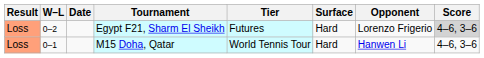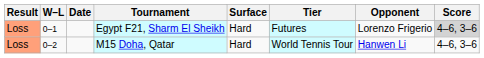 <table class="sortable wikitable">
 <tr>
 <th>Result</th>
 <th class="unsortable">W–L</th>
 <th>Date</th>
 <th>Tournament</th>
+<th>Surface</th>
 <th>Tier</th>
-<th>Surface</th>
 <th>Opponent</th>
 <th class="unsortable">Score</th>
 </tr>
 <tr>
 <td style="background:#ffa07a;">Loss</td>
-<td><small>0–2</small></td>
+<td><small>0–1</small></td>
 <td></td>
 <td style="background:#cffcff;">Egypt F21, <a href='#'>Sharm El Sheikh</a></td>
+<td>Hard</td>
 <td style="background:#cffcff;">Futures</td>
-<td>Hard</td>
 <td> Lorenzo Frigerio</td>
 <td style="background: lightgrey;">4–6, 3–6</td>
 </tr>
 <tr>
 <td style="background:#ffa07a;">Loss</td>
-<td><small>0–1</small></td>
+<td><small>0–2</small></td>
 <td></td>
 <td style="background:#cffcff;">M15 <a href='#'>Doha</a>, Qatar</td>
+<td>Hard</td>
 <td style="background:#cffcff;">World Tennis Tour</td>
-<td>Hard</td>
 <td> <a href='#'>Hanwen Li</a></td>
 <td>4–6, 3–6</td>
 </tr>
 </table>
